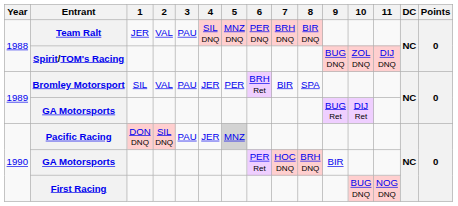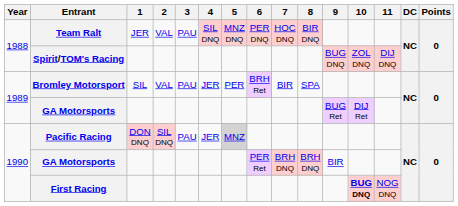 <table class="wikitable" style="text-align:center; font-size:90%">
 <tr>
 <th>Year</th>
 <th>Entrant</th>
 <th>1</th>
 <th>2</th>
 <th>3</th>
 <th>4</th>
 <th>5</th>
 <th>6</th>
 <th>7</th>
 <th>8</th>
 <th>9</th>
 <th>10</th>
 <th>11</th>
 <th>DC</th>
 <th>Points</th>
 </tr>
 <tr>
 <td rowspan=2><a href='#'>1988</a></td>
 <th><a href='#'>Team Ralt</a></th>
 <td><a href='#'>JER</a><br><small></small></td>
 <td><a href='#'>VAL</a><br><small></small></td>
 <td><a href='#'>PAU</a><br><small></small></td>
 <td style="background:#FFCFCF;"><a href='#'>SIL</a><br><small>DNQ</small></td>
 <td style="background:#FFCFCF;"><a href='#'>MNZ</a><br><small>DNQ</small></td>
 <td style="background:#FFCFCF;"><a href='#'>PER</a><br><small>DNQ</small></td>
-<td style="background:#FFCFCF;"><a href='#'>BRH</a><br><small>DNQ</small></td>
+<td style="background:#FFCFCF;"><a href='#'>HOC</a><br><small>DNQ</small></td>
 <td style="background:#FFCFCF;"><a href='#'>BIR</a><br><small>DNQ</small></td>
 <td></td>
 <td></td>
 <td></td>
 <th rowspan=2>NC</th>
 <th rowspan=2>0</th>
 </tr>
 <tr>
 <th><a href='#'>Spirit</a>/<a href='#'>TOM's Racing</a></th>
 <td></td>
 <td></td>
 <td></td>
 <td></td>
 <td></td>
 <td></td>
 <td></td>
 <td></td>
 <td style="background:#FFCFCF;"><a href='#'>BUG</a><br><small>DNQ</small></td>
 <td style="background:#FFCFCF;"><a href='#'>ZOL</a><br><small>DNQ</small></td>
 <td style="background:#FFCFCF;"><a href='#'>DIJ</a><br><small>DNQ</small></td>
 </tr>
 <tr>
 <td rowspan=2><a href='#'>1989</a></td>
 <th><a href='#'>Bromley Motorsport</a></th>
 <td><a href='#'>SIL</a><br><small></small></td>
 <td><a href='#'>VAL</a><br><small></small></td>
 <td><a href='#'>PAU</a><br><small></small></td>
 <td><a href='#'>JER</a><br><small></small></td>
 <td><a href='#'>PER</a><br><small></small></td>
 <td style="background:#EFCFFF;"><a href='#'>BRH</a><br><small>Ret</small></td>
 <td><a href='#'>BIR</a><br><small></small></td>
 <td><a href='#'>SPA</a><br><small></small></td>
 <td></td>
 <td></td>
 <td></td>
 <th rowspan=2>NC</th>
 <th rowspan=2>0</th>
 </tr>
 <tr>
 <th><a href='#'>GA Motorsports</a></th>
 <td></td>
 <td></td>
 <td></td>
 <td></td>
 <td></td>
 <td></td>
 <td></td>
 <td></td>
 <td style="background:#EFCFFF;"><a href='#'>BUG</a><br><small>Ret</small></td>
 <td style="background:#EFCFFF;"><a href='#'>DIJ</a><br><small>Ret</small></td>
 <td></td>
 </tr>
 <tr>
 <td rowspan=3><a href='#'>1990</a></td>
 <th><a href='#'>Pacific Racing</a></th>
 <td style="background:#FFCFCF;"><a href='#'>DON</a><br><small>DNQ</small></td>
 <td style="background:#FFCFCF;"><a href='#'>SIL</a><br><small>DNQ</small></td>
 <td><a href='#'>PAU</a><br><small></small></td>
 <td><a href='#'>JER</a><br><small></small></td>
 <td style="background: lightgrey;"><a href='#'>MNZ</a><br><small></small></td>
 <td></td>
 <td></td>
 <td></td>
 <td></td>
 <td></td>
 <td></td>
 <th rowspan=3>NC</th>
 <th rowspan=3>0</th>
 </tr>
 <tr>
 <th><a href='#'>GA Motorsports</a></th>
 <td></td>
 <td></td>
 <td></td>
 <td></td>
 <td></td>
 <td style="background:#EFCFFF;"><a href='#'>PER</a><br><small>Ret</small></td>
-<td style="background:#FFCFCF;"><a href='#'>HOC</a><br><small>DNQ</small></td>
+<td style="background:#FFCFCF;"><a href='#'>BRH</a><br><small>DNQ</small></td>
 <td style="background:#FFCFCF;"><a href='#'>BRH</a><br><small>DNQ</small></td>
 <td><a href='#'>BIR</a><br><small></small></td>
 <td></td>
 <td></td>
 </tr>
 <tr>
 <th><a href='#'>First Racing</a></th>
 <td></td>
 <td></td>
 <td></td>
 <td></td>
 <td></td>
 <td></td>
 <td></td>
 <td></td>
 <td></td>
-<td style="background:#FFCFCF;"><a href='#'>BUG</a><br><small>DNQ</small></td>
+<td style="background:#FFCFCF;"><strong><a href='#'>BUG</a><br><small>DNQ</small></strong></td>
 <td style="background:#FFCFCF;"><a href='#'>NOG</a><br><small>DNQ</small></td>
 </tr>
 </table>
